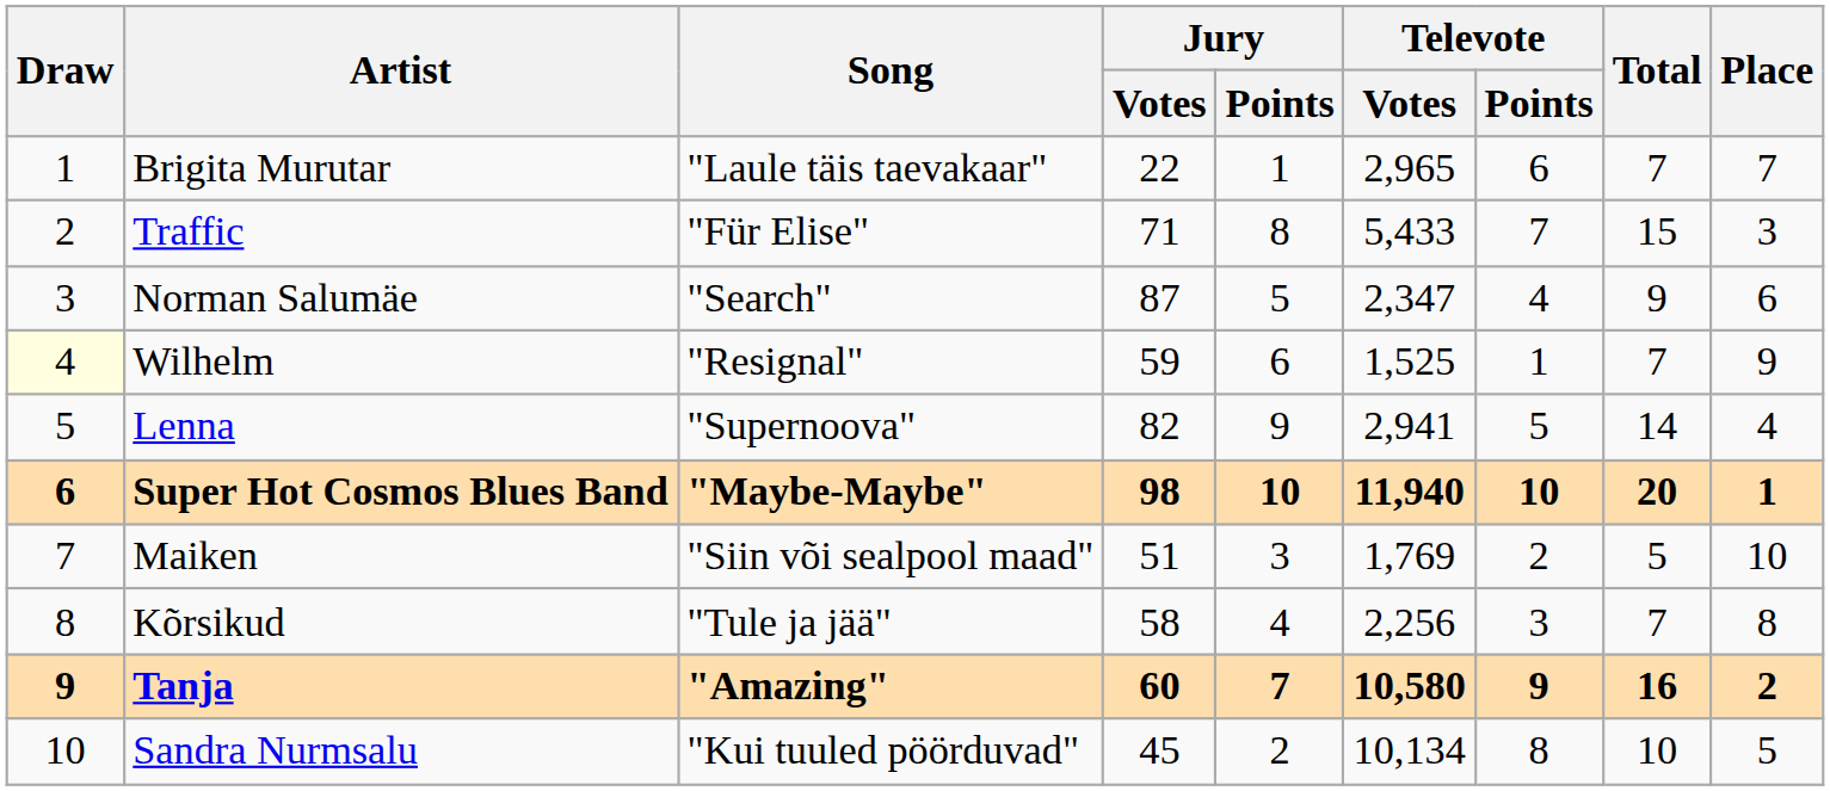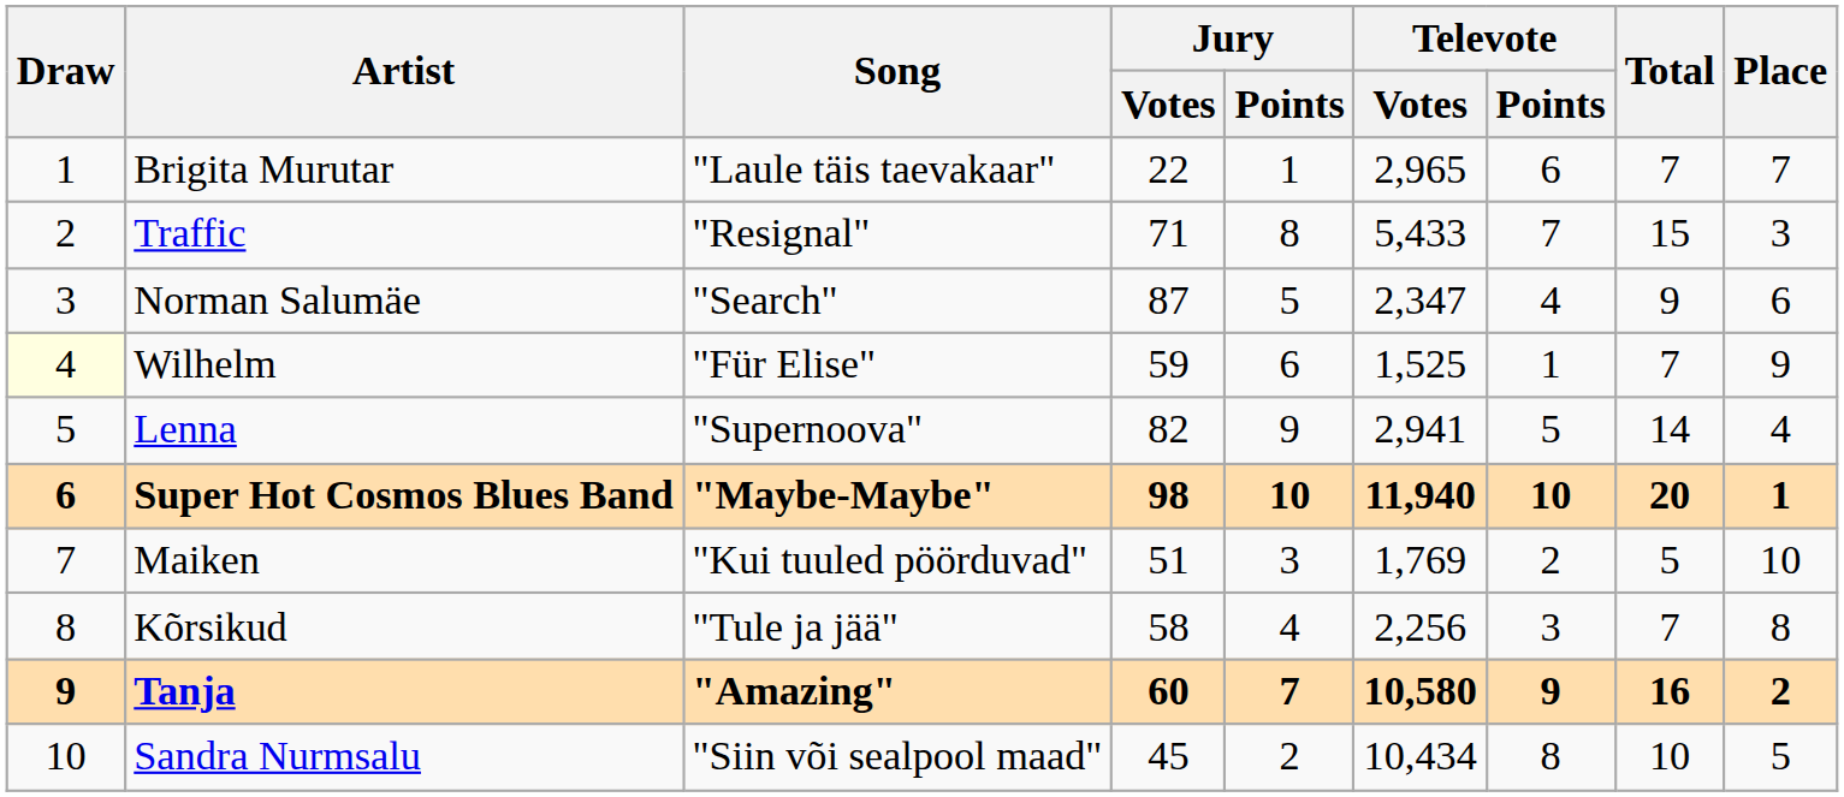 <table class="sortable wikitable" style="margin: 1em auto 1em auto; text-align:center;">
 <tr>
 <th rowspan="2">Draw</th>
 <th rowspan="2">Artist</th>
 <th rowspan="2">Song</th>
 <th colspan="2">Jury</th>
 <th colspan="2">Televote</th>
 <th rowspan="2">Total</th>
 <th rowspan="2">Place</th>
 </tr>
 <tr>
 <th>Votes</th>
 <th>Points</th>
 <th>Votes</th>
 <th>Points</th>
 </tr>
 <tr>
 <td>1</td>
 <td align="left">Brigita Murutar</td>
 <td align="left">"Laule täis taevakaar"</td>
 <td>22</td>
 <td>1</td>
 <td>2,965</td>
 <td>6</td>
 <td>7</td>
 <td>7</td>
 </tr>
 <tr>
 <td>2</td>
 <td align="left"><a href='#'>Traffic</a></td>
-<td align="left">"Für Elise"</td>
+<td align="left">"Resignal"</td>
 <td>71</td>
 <td>8</td>
 <td>5,433</td>
 <td>7</td>
 <td>15</td>
 <td>3</td>
 </tr>
 <tr>
 <td>3</td>
 <td align="left">Norman Salumäe</td>
 <td align="left">"Search"</td>
 <td>87</td>
 <td>5</td>
 <td>2,347</td>
 <td>4</td>
 <td>9</td>
 <td>6</td>
 </tr>
 <tr>
 <td style="background: lightyellow;">4</td>
 <td align="left">Wilhelm</td>
-<td align="left">"Resignal"</td>
+<td align="left">"Für Elise"</td>
 <td>59</td>
 <td>6</td>
 <td>1,525</td>
 <td>1</td>
 <td>7</td>
 <td>9</td>
 </tr>
 <tr>
 <td>5</td>
 <td align="left"><a href='#'>Lenna</a></td>
 <td align="left">"Supernoova"</td>
 <td>82</td>
 <td>9</td>
 <td>2,941</td>
 <td>5</td>
 <td>14</td>
 <td>4</td>
 </tr>
 <tr style="font-weight:bold; background:navajowhite;">
 <td>6</td>
 <td align="left">Super Hot Cosmos Blues Band</td>
 <td align="left">"Maybe-Maybe"</td>
 <td>98</td>
 <td>10</td>
 <td>11,940</td>
 <td>10</td>
 <td>20</td>
 <td>1</td>
 </tr>
 <tr>
 <td>7</td>
 <td align="left">Maiken</td>
-<td align="left">"Siin või sealpool maad"</td>
+<td align="left">"Kui tuuled pöörduvad"</td>
 <td>51</td>
 <td>3</td>
 <td>1,769</td>
 <td>2</td>
 <td>5</td>
 <td>10</td>
 </tr>
 <tr>
 <td>8</td>
 <td align="left">Kõrsikud</td>
 <td align="left">"Tule ja jää"</td>
 <td>58</td>
 <td>4</td>
 <td>2,256</td>
 <td>3</td>
 <td>7</td>
 <td>8</td>
 </tr>
 <tr style="font-weight:bold; background:navajowhite;">
 <td>9</td>
 <td align="left"><a href='#'>Tanja</a></td>
 <td align="left">"Amazing"</td>
 <td>60</td>
 <td>7</td>
 <td>10,580</td>
 <td>9</td>
 <td>16</td>
 <td>2</td>
 </tr>
 <tr>
 <td>10</td>
 <td align="left"><a href='#'>Sandra Nurmsalu</a></td>
-<td align="left">"Kui tuuled pöörduvad"</td>
+<td align="left">"Siin või sealpool maad"</td>
 <td>45</td>
 <td>2</td>
-<td>10,134</td>
+<td>10,434</td>
 <td>8</td>
 <td>10</td>
 <td>5</td>
 </tr>
 </table>
